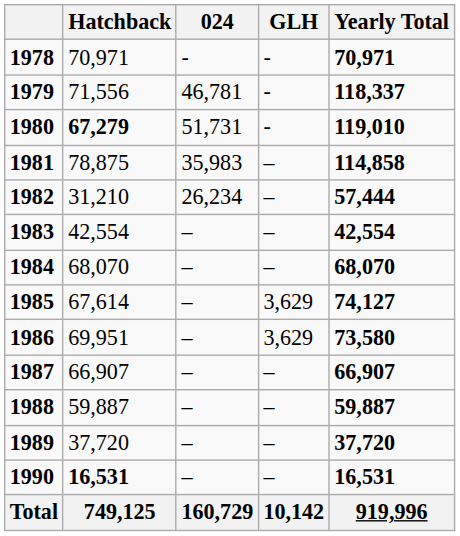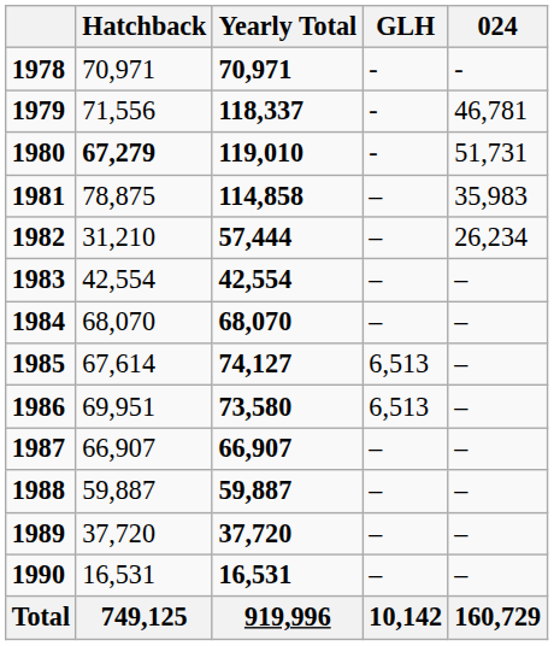 <table class="wikitable">
 <tr>
 <th></th>
 <th>Hatchback</th>
+<th>Yearly Total</th>
+<th>GLH</th>
 <th>024</th>
-<th>GLH</th>
-<th>Yearly Total</th>
 </tr>
 <tr>
 <td><strong>1978</strong></td>
 <td>70,971</td>
+<td><strong>70,971</strong></td>
 <td>-</td>
 <td>-</td>
-<td><strong>70,971</strong></td>
 </tr>
 <tr>
 <td><strong>1979</strong></td>
 <td>71,556</td>
+<td><strong>118,337</strong></td>
+<td>-</td>
 <td>46,781</td>
-<td>-</td>
-<td><strong>118,337</strong></td>
 </tr>
 <tr>
 <td><strong>1980</strong></td>
 <td><strong>67,279</strong></td>
+<td><strong>119,010</strong></td>
+<td>-</td>
 <td>51,731</td>
-<td>-</td>
-<td><strong>119,010</strong></td>
 </tr>
 <tr>
 <td><strong>1981</strong></td>
 <td>78,875</td>
+<td><strong>114,858</strong></td>
+<td>–</td>
 <td>35,983</td>
-<td>–</td>
-<td><strong>114,858</strong></td>
 </tr>
 <tr>
 <td><strong>1982</strong></td>
 <td>31,210</td>
+<td><strong>57,444</strong></td>
+<td>–</td>
 <td>26,234</td>
-<td>–</td>
-<td><strong>57,444</strong></td>
 </tr>
 <tr>
 <td><strong>1983</strong></td>
 <td>42,554</td>
+<td><strong>42,554</strong></td>
 <td>–</td>
 <td>–</td>
-<td><strong>42,554</strong></td>
 </tr>
 <tr>
 <td><strong>1984</strong></td>
 <td>68,070</td>
+<td><strong>68,070</strong></td>
 <td>–</td>
 <td>–</td>
-<td><strong>68,070</strong></td>
 </tr>
 <tr>
 <td><strong>1985</strong></td>
 <td>67,614</td>
+<td><strong>74,127</strong></td>
+<td>6,513</td>
 <td>–</td>
-<td>3,629</td>
-<td><strong>74,127</strong></td>
 </tr>
 <tr>
 <td><strong>1986</strong></td>
 <td>69,951</td>
+<td><strong>73,580</strong></td>
+<td>6,513</td>
 <td>–</td>
-<td>3,629</td>
-<td><strong>73,580</strong></td>
 </tr>
 <tr>
 <td><strong>1987</strong></td>
 <td>66,907</td>
+<td><strong>66,907</strong></td>
 <td>–</td>
 <td>–</td>
-<td><strong>66,907</strong></td>
 </tr>
 <tr>
 <td><strong>1988</strong></td>
 <td>59,887</td>
+<td><strong>59,887</strong></td>
 <td>–</td>
 <td>–</td>
-<td><strong>59,887</strong></td>
 </tr>
 <tr>
 <td><strong>1989</strong></td>
 <td>37,720</td>
+<td><strong>37,720</strong></td>
 <td>–</td>
 <td>–</td>
-<td><strong>37,720</strong></td>
 </tr>
 <tr>
 <td><strong>1990</strong></td>
+<td>16,531</td>
 <td><strong>16,531</strong></td>
 <td>–</td>
 <td>–</td>
-<td><strong>16,531</strong></td>
 </tr>
 <tr>
 <th>Total</th>
 <th>749,125</th>
+<th><u>919,996</u></th>
+<th>10,142</th>
 <th>160,729</th>
-<th>10,142</th>
-<th><u>919,996</u></th>
 </tr>
 </table>
